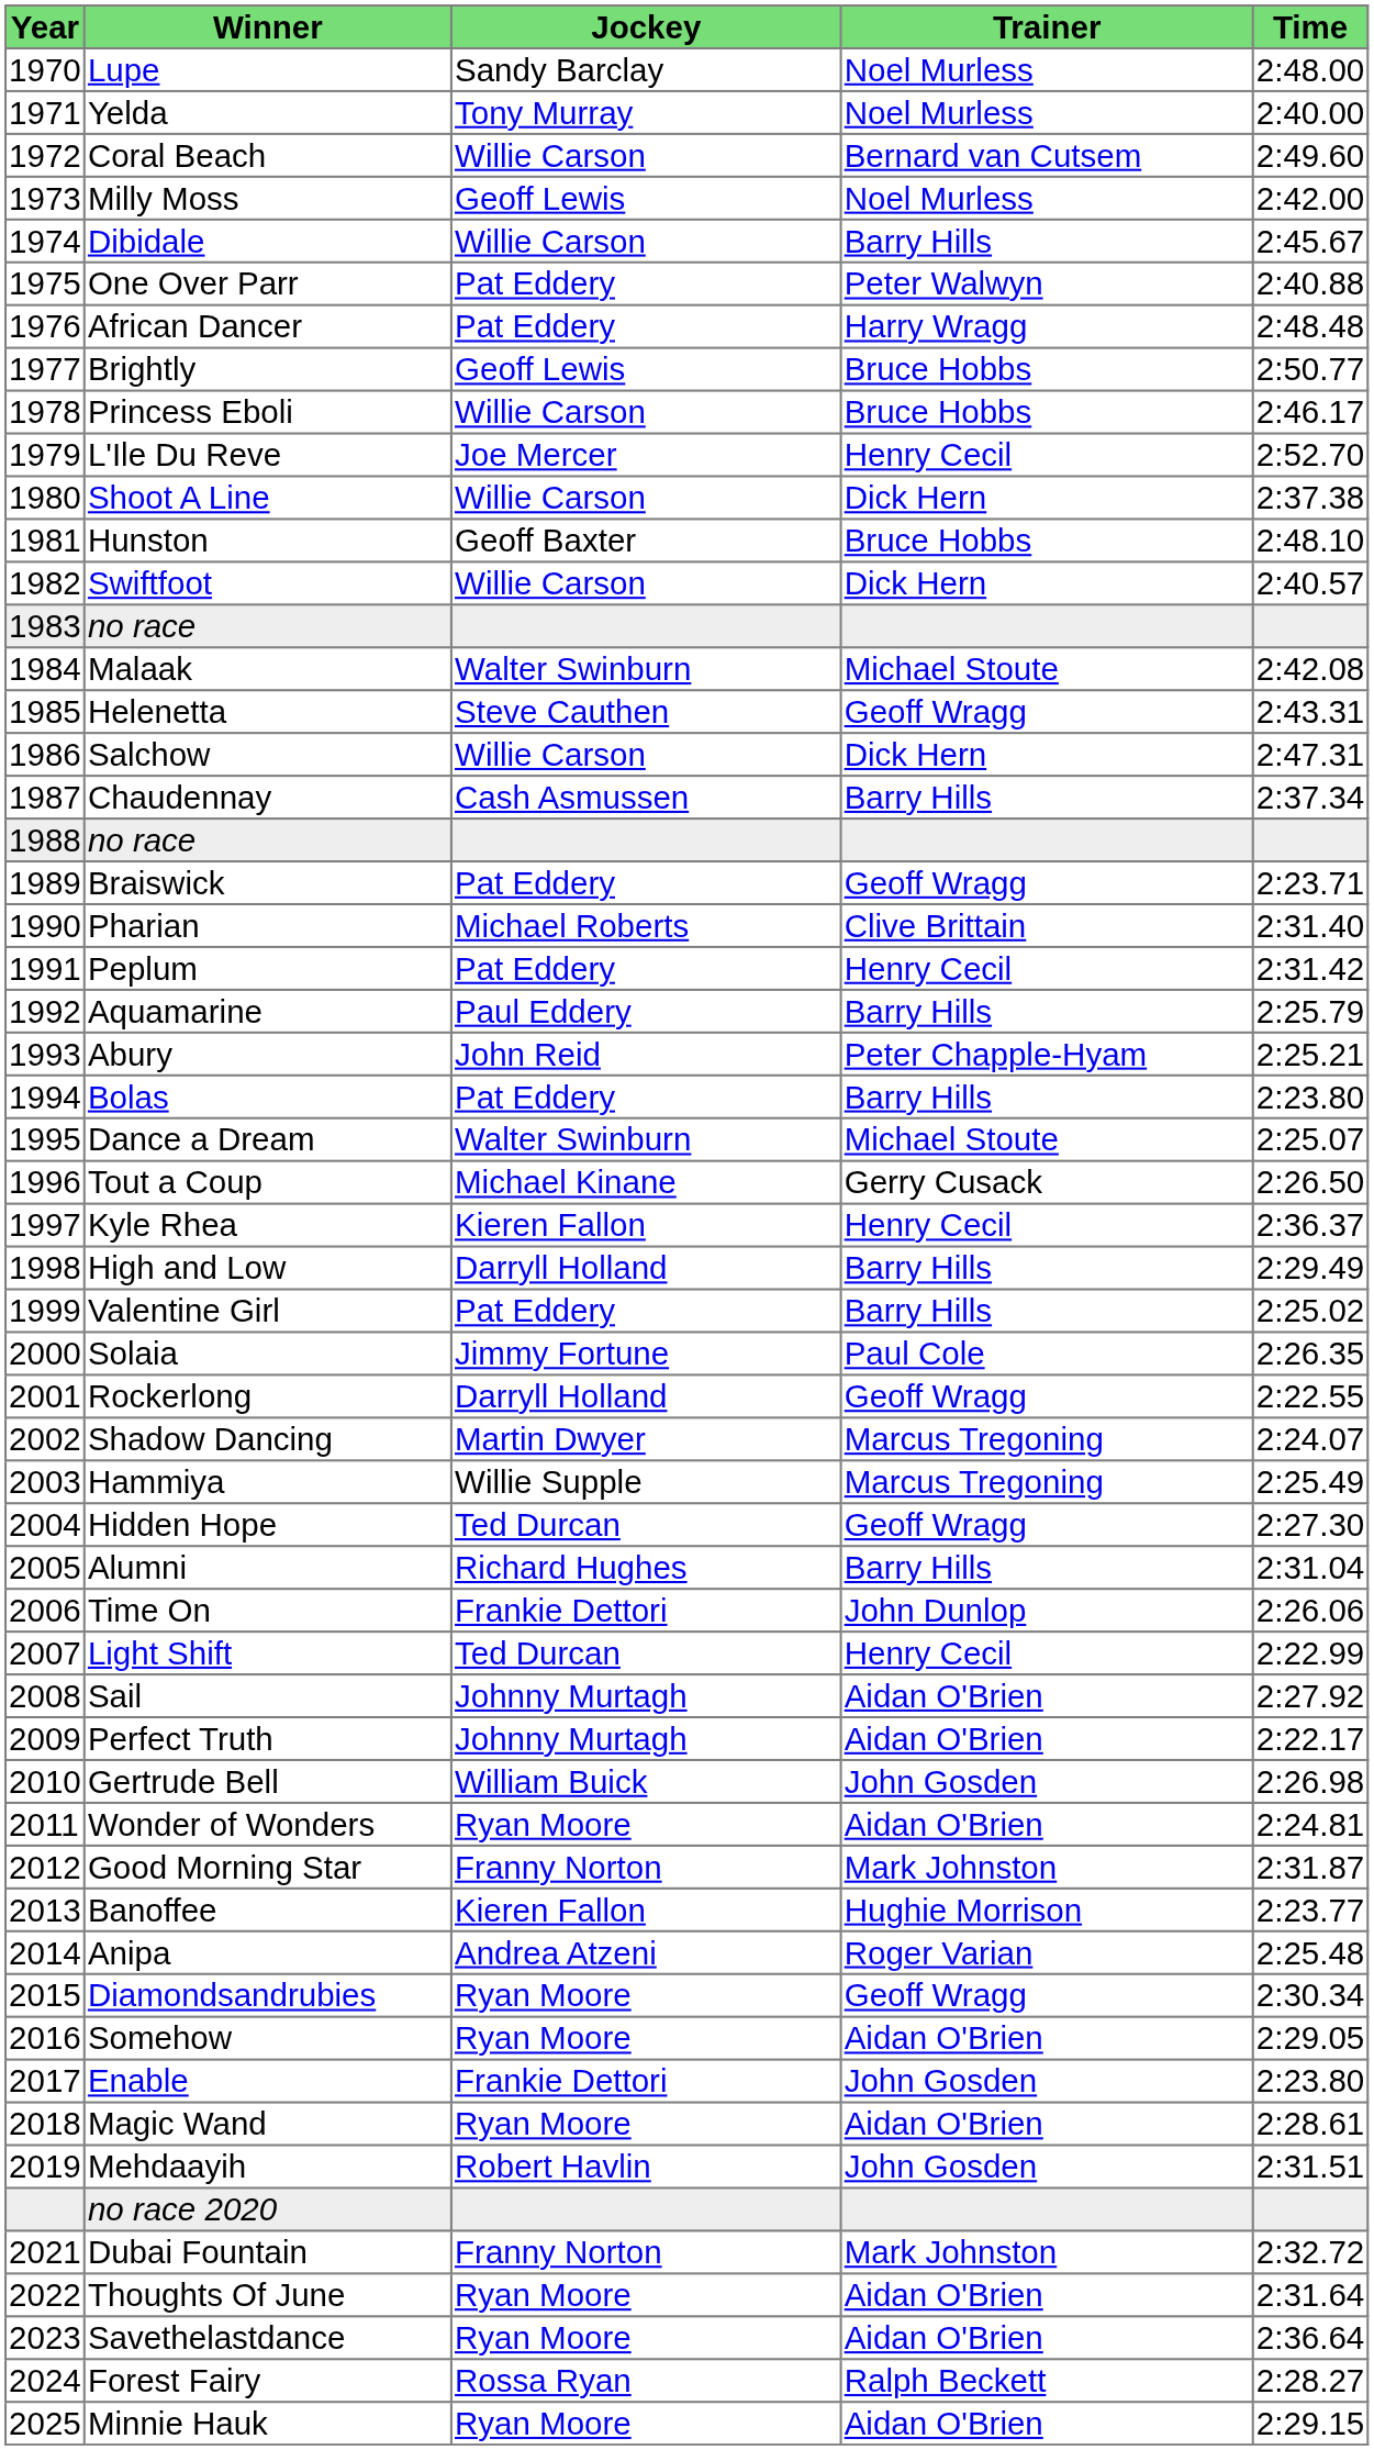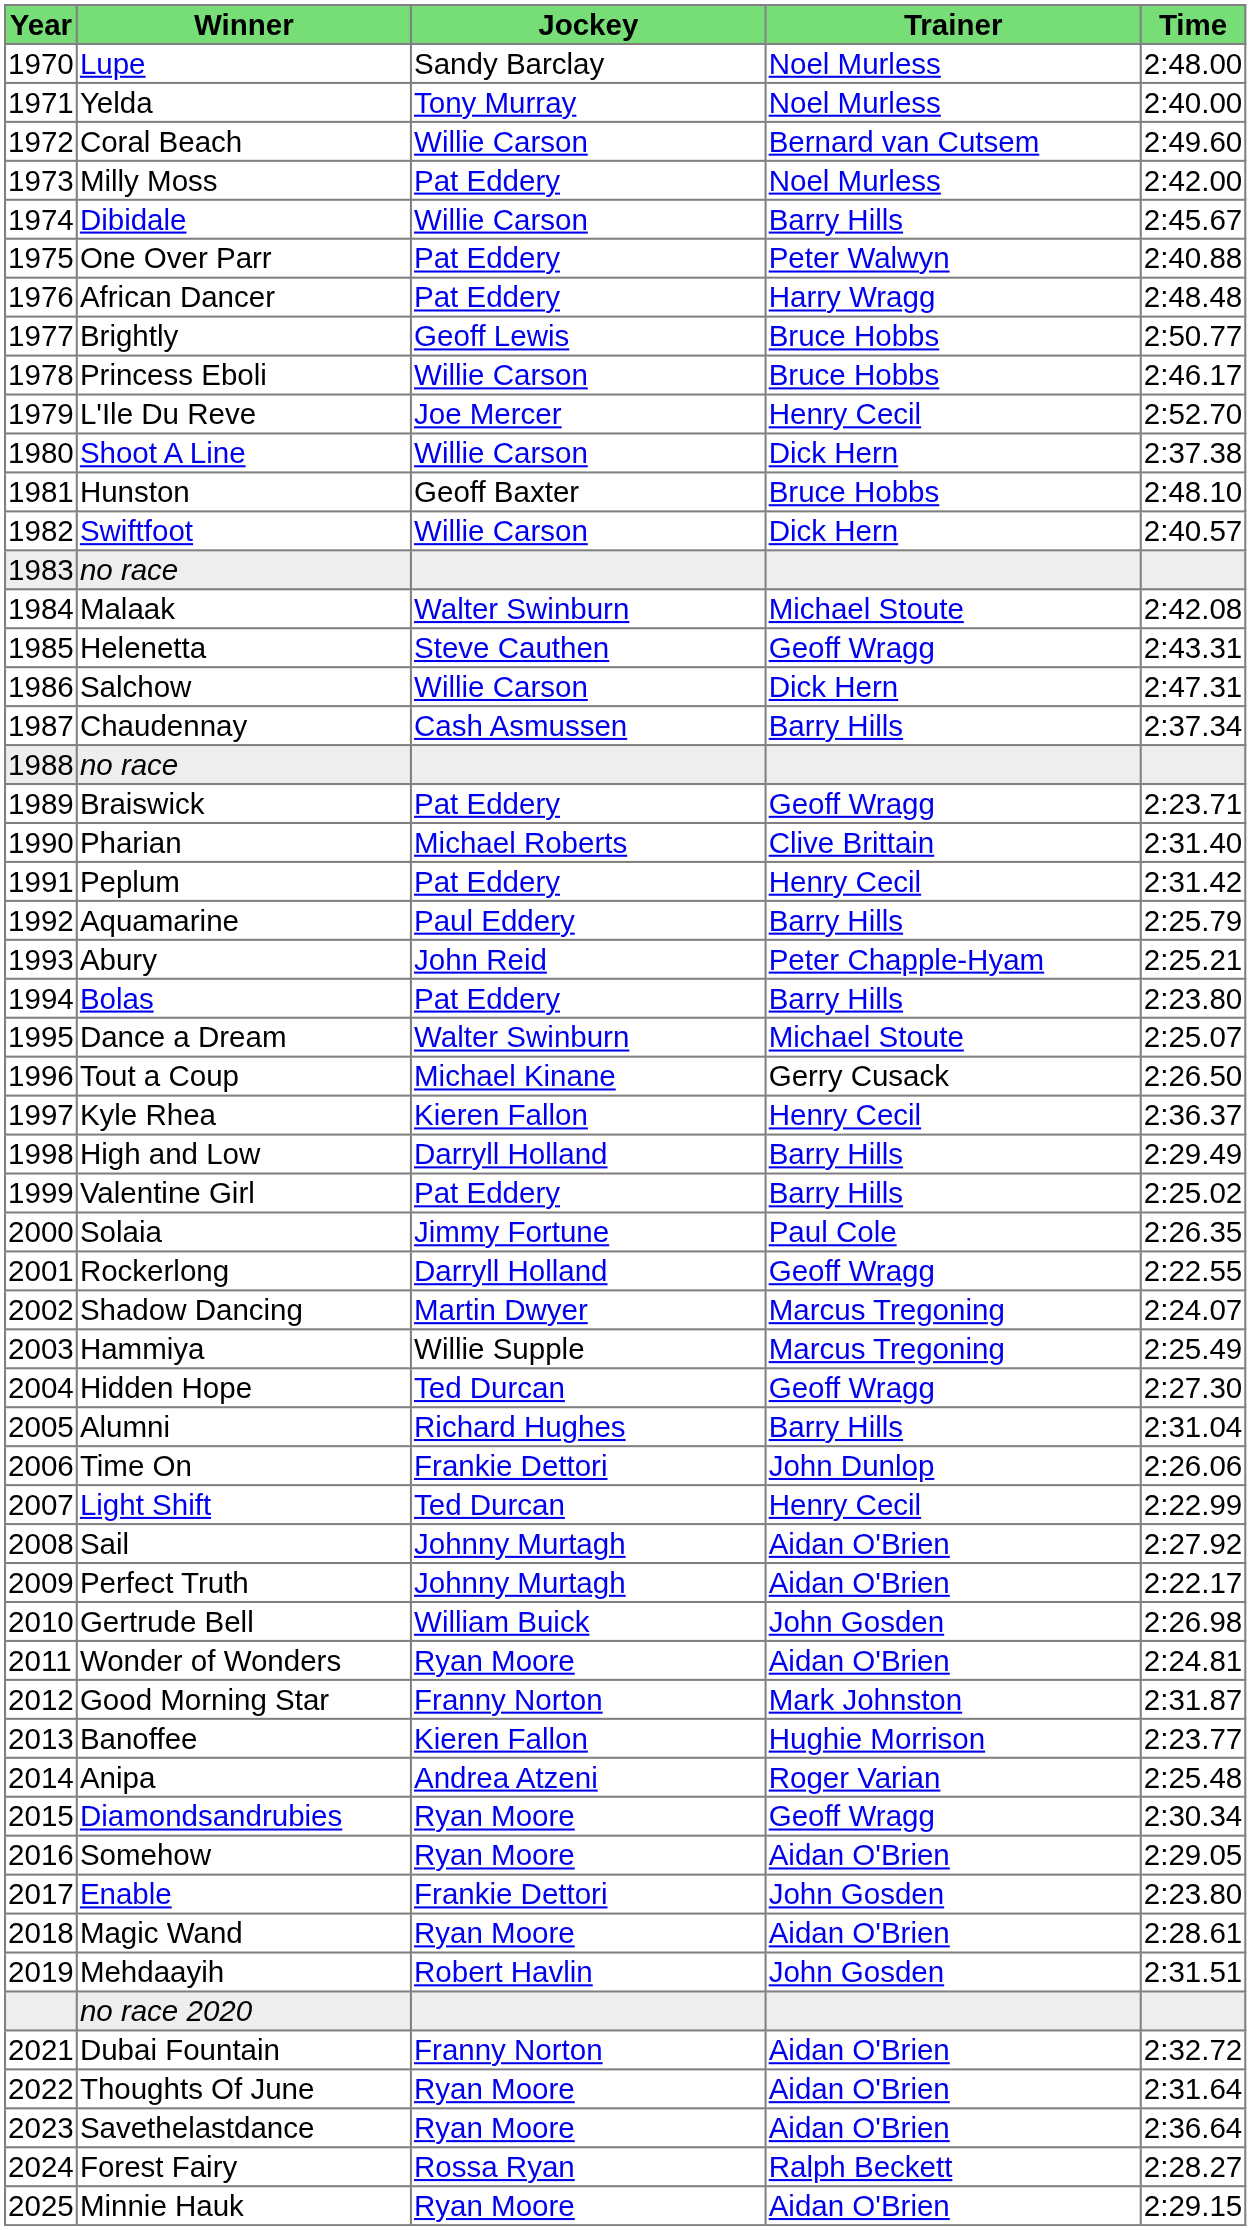 <table class = "sortable" | border="1" style="border-collapse: collapse; font-size:90%">
 <tr bgcolor="#77dd77" align="center">
 <th>Year</th>
 <th>Winner</th>
 <th>Jockey</th>
 <th>Trainer</th>
 <th>Time</th>
 </tr>
 <tr>
 <td>1970</td>
 <td width=160px><a href='#'>Lupe</a></td>
 <td width=170px>Sandy Barclay</td>
 <td width=180px><a href='#'>Noel Murless</a></td>
 <td>2:48.00</td>
 </tr>
 <tr>
 <td>1971</td>
 <td>Yelda</td>
 <td><a href='#'>Tony Murray</a></td>
 <td><a href='#'>Noel Murless</a></td>
 <td>2:40.00</td>
 </tr>
 <tr>
 <td>1972</td>
 <td>Coral Beach</td>
 <td><a href='#'>Willie Carson</a></td>
 <td><a href='#'>Bernard van Cutsem</a></td>
 <td>2:49.60</td>
 </tr>
 <tr>
 <td>1973</td>
 <td>Milly Moss</td>
-<td><a href='#'>Geoff Lewis</a></td>
+<td><a href='#'>Pat Eddery</a></td>
 <td><a href='#'>Noel Murless</a></td>
 <td>2:42.00</td>
 </tr>
 <tr>
 <td>1974</td>
 <td><a href='#'>Dibidale</a></td>
 <td><a href='#'>Willie Carson</a></td>
 <td><a href='#'>Barry Hills</a></td>
 <td>2:45.67</td>
 </tr>
 <tr>
 <td>1975</td>
 <td>One Over Parr</td>
 <td><a href='#'>Pat Eddery</a></td>
 <td><a href='#'>Peter Walwyn</a></td>
 <td>2:40.88</td>
 </tr>
 <tr>
 <td>1976</td>
 <td>African Dancer</td>
 <td><a href='#'>Pat Eddery</a></td>
 <td><a href='#'>Harry Wragg</a></td>
 <td>2:48.48</td>
 </tr>
 <tr>
 <td>1977</td>
 <td>Brightly</td>
 <td><a href='#'>Geoff Lewis</a></td>
 <td><a href='#'>Bruce Hobbs</a></td>
 <td>2:50.77</td>
 </tr>
 <tr>
 <td>1978</td>
 <td>Princess Eboli</td>
 <td><a href='#'>Willie Carson</a></td>
 <td><a href='#'>Bruce Hobbs</a></td>
 <td>2:46.17</td>
 </tr>
 <tr>
 <td>1979</td>
 <td>L'Ile Du Reve</td>
 <td><a href='#'>Joe Mercer</a></td>
 <td><a href='#'>Henry Cecil</a></td>
 <td>2:52.70</td>
 </tr>
 <tr>
 <td>1980</td>
 <td><a href='#'>Shoot A Line</a></td>
 <td><a href='#'>Willie Carson</a></td>
 <td><a href='#'>Dick Hern</a></td>
 <td>2:37.38</td>
 </tr>
 <tr>
 <td>1981</td>
 <td>Hunston</td>
 <td>Geoff Baxter</td>
 <td><a href='#'>Bruce Hobbs</a></td>
 <td>2:48.10</td>
 </tr>
 <tr>
 <td>1982</td>
 <td><a href='#'>Swiftfoot</a></td>
 <td><a href='#'>Willie Carson</a></td>
 <td><a href='#'>Dick Hern</a></td>
 <td>2:40.57</td>
 </tr>
 <tr bgcolor="#eeeeee">
 <td>1983</td>
 <td><em>no race</em> </td>
 <td></td>
 <td></td>
 <td></td>
 </tr>
 <tr>
 <td>1984</td>
 <td>Malaak</td>
 <td><a href='#'>Walter Swinburn</a></td>
 <td><a href='#'>Michael Stoute</a></td>
 <td>2:42.08</td>
 </tr>
 <tr>
 <td>1985</td>
 <td>Helenetta</td>
 <td><a href='#'>Steve Cauthen</a></td>
 <td><a href='#'>Geoff Wragg</a></td>
 <td>2:43.31</td>
 </tr>
 <tr>
 <td>1986</td>
 <td>Salchow</td>
 <td><a href='#'>Willie Carson</a></td>
 <td><a href='#'>Dick Hern</a></td>
 <td>2:47.31</td>
 </tr>
 <tr>
 <td>1987</td>
 <td>Chaudennay</td>
 <td><a href='#'>Cash Asmussen</a></td>
 <td><a href='#'>Barry Hills</a></td>
 <td>2:37.34</td>
 </tr>
 <tr bgcolor="#eeeeee">
 <td>1988</td>
 <td><em>no race</em> </td>
 <td></td>
 <td></td>
 <td></td>
 </tr>
 <tr>
 <td>1989</td>
 <td>Braiswick</td>
 <td><a href='#'>Pat Eddery</a></td>
 <td><a href='#'>Geoff Wragg</a></td>
 <td>2:23.71</td>
 </tr>
 <tr>
 <td>1990</td>
 <td>Pharian</td>
 <td><a href='#'>Michael Roberts</a></td>
 <td><a href='#'>Clive Brittain</a></td>
 <td>2:31.40</td>
 </tr>
 <tr>
 <td>1991</td>
 <td>Peplum</td>
 <td><a href='#'>Pat Eddery</a></td>
 <td><a href='#'>Henry Cecil</a></td>
 <td>2:31.42</td>
 </tr>
 <tr>
 <td>1992</td>
 <td>Aquamarine</td>
 <td><a href='#'>Paul Eddery</a></td>
 <td><a href='#'>Barry Hills</a></td>
 <td>2:25.79</td>
 </tr>
 <tr>
 <td>1993</td>
 <td>Abury</td>
 <td><a href='#'>John Reid</a></td>
 <td><a href='#'>Peter Chapple-Hyam</a></td>
 <td>2:25.21</td>
 </tr>
 <tr>
 <td>1994</td>
 <td><a href='#'>Bolas</a></td>
 <td><a href='#'>Pat Eddery</a></td>
 <td><a href='#'>Barry Hills</a></td>
 <td>2:23.80</td>
 </tr>
 <tr>
 <td>1995</td>
 <td>Dance a Dream</td>
 <td><a href='#'>Walter Swinburn</a></td>
 <td><a href='#'>Michael Stoute</a></td>
 <td>2:25.07</td>
 </tr>
 <tr>
 <td>1996</td>
 <td>Tout a Coup</td>
 <td><a href='#'>Michael Kinane</a></td>
 <td>Gerry Cusack</td>
 <td>2:26.50</td>
 </tr>
 <tr>
 <td>1997</td>
 <td>Kyle Rhea</td>
 <td><a href='#'>Kieren Fallon</a></td>
 <td><a href='#'>Henry Cecil</a></td>
 <td>2:36.37</td>
 </tr>
 <tr>
 <td>1998</td>
 <td>High and Low</td>
 <td><a href='#'>Darryll Holland</a></td>
 <td><a href='#'>Barry Hills</a></td>
 <td>2:29.49</td>
 </tr>
 <tr>
 <td>1999</td>
 <td>Valentine Girl</td>
 <td><a href='#'>Pat Eddery</a></td>
 <td><a href='#'>Barry Hills</a></td>
 <td>2:25.02</td>
 </tr>
 <tr>
 <td>2000</td>
 <td>Solaia</td>
 <td><a href='#'>Jimmy Fortune</a></td>
 <td><a href='#'>Paul Cole</a></td>
 <td>2:26.35</td>
 </tr>
 <tr>
 <td>2001</td>
 <td>Rockerlong</td>
 <td><a href='#'>Darryll Holland</a></td>
 <td><a href='#'>Geoff Wragg</a></td>
 <td>2:22.55</td>
 </tr>
 <tr>
 <td>2002</td>
 <td>Shadow Dancing</td>
 <td><a href='#'>Martin Dwyer</a></td>
 <td><a href='#'>Marcus Tregoning</a></td>
 <td>2:24.07</td>
 </tr>
 <tr>
 <td>2003</td>
 <td>Hammiya</td>
 <td>Willie Supple</td>
 <td><a href='#'>Marcus Tregoning</a></td>
 <td>2:25.49</td>
 </tr>
 <tr>
 <td>2004</td>
 <td>Hidden Hope</td>
 <td><a href='#'>Ted Durcan</a></td>
 <td><a href='#'>Geoff Wragg</a></td>
 <td>2:27.30</td>
 </tr>
 <tr>
 <td>2005</td>
 <td>Alumni</td>
 <td><a href='#'>Richard Hughes</a></td>
 <td><a href='#'>Barry Hills</a></td>
 <td>2:31.04</td>
 </tr>
 <tr>
 <td>2006</td>
 <td>Time On</td>
 <td><a href='#'>Frankie Dettori</a></td>
 <td><a href='#'>John Dunlop</a></td>
 <td>2:26.06</td>
 </tr>
 <tr>
 <td>2007</td>
 <td><a href='#'>Light Shift</a></td>
 <td><a href='#'>Ted Durcan</a></td>
 <td><a href='#'>Henry Cecil</a></td>
 <td>2:22.99</td>
 </tr>
 <tr>
 <td>2008</td>
 <td>Sail</td>
 <td><a href='#'>Johnny Murtagh</a></td>
 <td><a href='#'>Aidan O'Brien</a></td>
 <td>2:27.92</td>
 </tr>
 <tr>
 <td>2009</td>
 <td>Perfect Truth</td>
 <td><a href='#'>Johnny Murtagh</a></td>
 <td><a href='#'>Aidan O'Brien</a></td>
 <td>2:22.17</td>
 </tr>
 <tr>
 <td>2010</td>
 <td>Gertrude Bell</td>
 <td><a href='#'>William Buick</a></td>
 <td><a href='#'>John Gosden</a></td>
 <td>2:26.98</td>
 </tr>
 <tr>
 <td>2011</td>
 <td>Wonder of Wonders</td>
 <td><a href='#'>Ryan Moore</a></td>
 <td><a href='#'>Aidan O'Brien</a></td>
 <td>2:24.81</td>
 </tr>
 <tr>
 <td>2012</td>
 <td>Good Morning Star</td>
 <td><a href='#'>Franny Norton</a></td>
 <td><a href='#'>Mark Johnston</a></td>
 <td>2:31.87</td>
 </tr>
 <tr>
 <td>2013</td>
 <td>Banoffee</td>
 <td><a href='#'>Kieren Fallon</a></td>
 <td><a href='#'>Hughie Morrison</a></td>
 <td>2:23.77</td>
 </tr>
 <tr>
 <td>2014</td>
 <td>Anipa</td>
 <td><a href='#'>Andrea Atzeni</a></td>
 <td><a href='#'>Roger Varian</a></td>
 <td>2:25.48</td>
 </tr>
 <tr>
 <td>2015</td>
 <td><a href='#'>Diamondsandrubies</a></td>
 <td><a href='#'>Ryan Moore</a></td>
 <td><a href='#'>Geoff Wragg</a></td>
 <td>2:30.34</td>
 </tr>
 <tr>
 <td>2016</td>
 <td>Somehow</td>
 <td><a href='#'>Ryan Moore</a></td>
 <td><a href='#'>Aidan O'Brien</a></td>
 <td>2:29.05</td>
 </tr>
 <tr>
 <td>2017</td>
 <td><a href='#'>Enable</a></td>
 <td><a href='#'>Frankie Dettori</a></td>
 <td><a href='#'>John Gosden</a></td>
 <td>2:23.80</td>
 </tr>
 <tr>
 <td>2018</td>
 <td>Magic Wand</td>
 <td><a href='#'>Ryan Moore</a></td>
 <td><a href='#'>Aidan O'Brien</a></td>
 <td>2:28.61</td>
 </tr>
 <tr>
 <td>2019</td>
 <td>Mehdaayih</td>
 <td><a href='#'>Robert Havlin</a></td>
 <td><a href='#'>John Gosden</a></td>
 <td>2:31.51</td>
 </tr>
 <tr bgcolor="#eeeeee">
 <td data-sort-value="2020"></td>
 <td><em>no race 2020</em> </td>
 <td></td>
 <td></td>
 <td></td>
 </tr>
 <tr>
 <td>2021</td>
 <td>Dubai Fountain</td>
 <td><a href='#'>Franny Norton</a></td>
-<td><a href='#'>Mark Johnston</a></td>
+<td><a href='#'>Aidan O'Brien</a></td>
 <td>2:32.72</td>
 </tr>
 <tr>
 <td>2022</td>
 <td>Thoughts Of June</td>
 <td><a href='#'>Ryan Moore</a></td>
 <td><a href='#'>Aidan O'Brien</a></td>
 <td>2:31.64</td>
 </tr>
 <tr>
 <td>2023</td>
 <td>Savethelastdance</td>
 <td><a href='#'>Ryan Moore</a></td>
 <td><a href='#'>Aidan O'Brien</a></td>
 <td>2:36.64</td>
 </tr>
 <tr>
 <td>2024</td>
 <td>Forest Fairy</td>
 <td><a href='#'>Rossa Ryan</a></td>
 <td><a href='#'>Ralph Beckett</a></td>
 <td>2:28.27</td>
 </tr>
 <tr>
 <td>2025</td>
 <td>Minnie Hauk</td>
 <td><a href='#'>Ryan Moore</a></td>
 <td><a href='#'>Aidan O'Brien</a></td>
 <td>2:29.15</td>
 </tr>
 </table>
